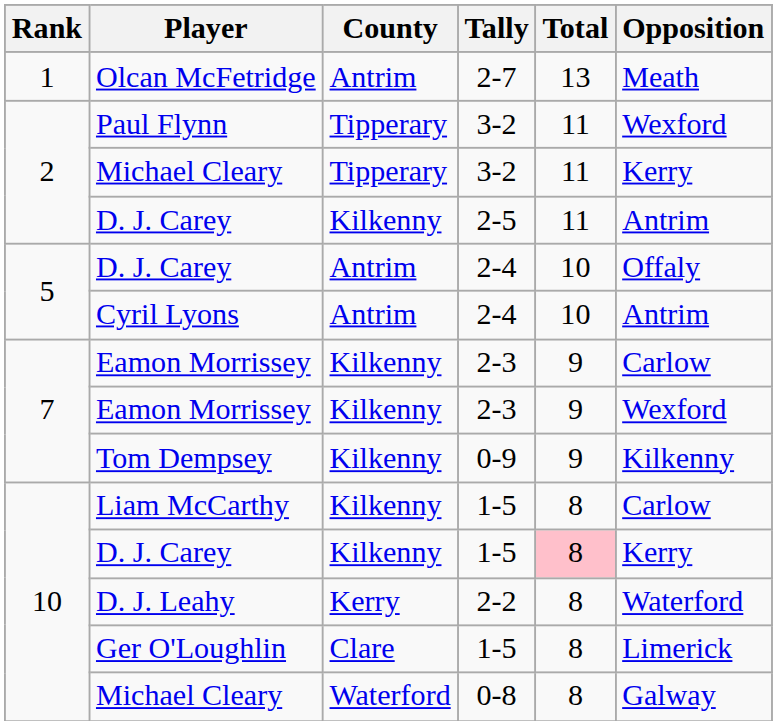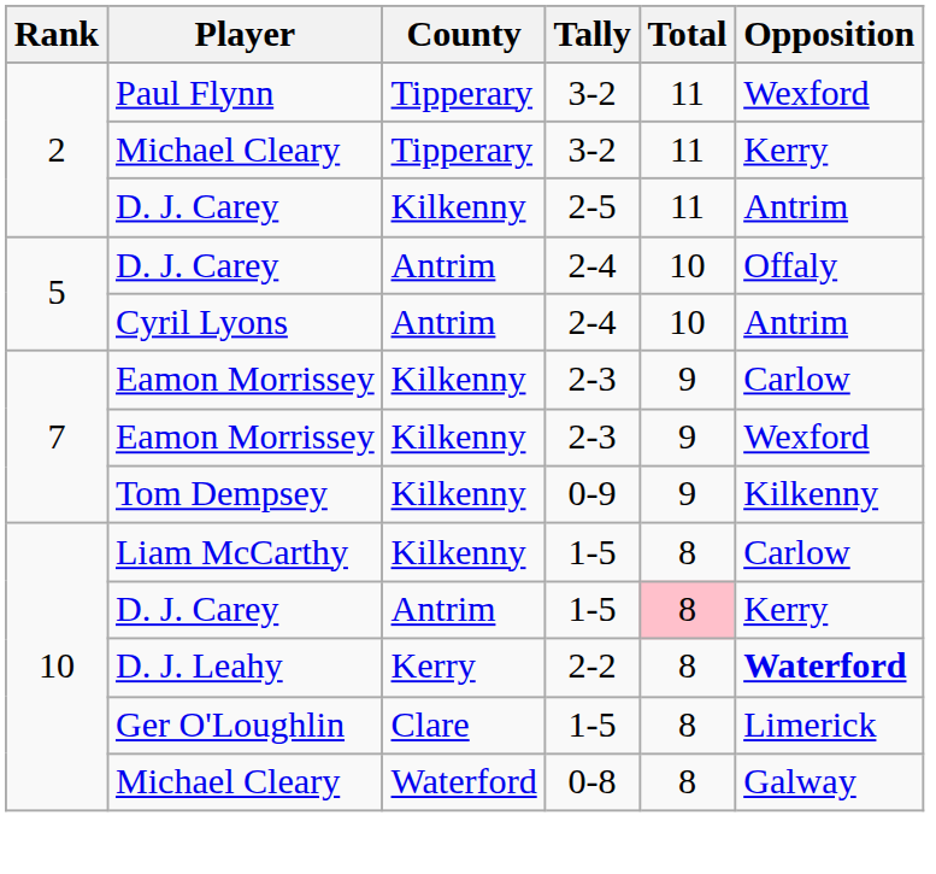 <table class="wikitable">
 <tr>
 <th>Rank</th>
 <th>Player</th>
 <th>County</th>
 <th>Tally</th>
 <th>Total</th>
 <th>Opposition</th>
-</tr>
-<tr>
-<td rowspan=1 align=center>1</td>
-<td><a href='#'>Olcan McFetridge</a></td>
-<td><a href='#'>Antrim</a></td>
-<td align=center>2-7</td>
-<td align=center>13</td>
-<td><a href='#'>Meath</a></td>
 </tr>
 <tr>
 <td rowspan=3 align=center>2</td>
 <td><a href='#'>Paul Flynn</a></td>
 <td><a href='#'>Tipperary</a></td>
 <td align=center>3-2</td>
 <td align=center>11</td>
 <td><a href='#'>Wexford</a></td>
 </tr>
 <tr>
 <td><a href='#'>Michael Cleary</a></td>
 <td><a href='#'>Tipperary</a></td>
 <td align=center>3-2</td>
 <td align=center>11</td>
 <td><a href='#'>Kerry</a></td>
 </tr>
 <tr>
 <td><a href='#'>D. J. Carey</a></td>
 <td><a href='#'>Kilkenny</a></td>
 <td align=center>2-5</td>
 <td align=center>11</td>
 <td><a href='#'>Antrim</a></td>
 </tr>
 <tr>
 <td rowspan=2 align=center>5</td>
 <td><a href='#'>D. J. Carey</a></td>
 <td><a href='#'>Antrim</a></td>
 <td align=center>2-4</td>
 <td align=center>10</td>
 <td><a href='#'>Offaly</a></td>
 </tr>
 <tr>
 <td><a href='#'>Cyril Lyons</a></td>
 <td><a href='#'>Antrim</a></td>
 <td align=center>2-4</td>
 <td align=center>10</td>
 <td><a href='#'>Antrim</a></td>
 </tr>
 <tr>
 <td rowspan=3 align=center>7</td>
 <td><a href='#'>Eamon Morrissey</a></td>
 <td><a href='#'>Kilkenny</a></td>
 <td align=center>2-3</td>
 <td align=center>9</td>
 <td><a href='#'>Carlow</a></td>
 </tr>
 <tr>
 <td><a href='#'>Eamon Morrissey</a></td>
 <td><a href='#'>Kilkenny</a></td>
 <td align=center>2-3</td>
 <td align=center>9</td>
 <td><a href='#'>Wexford</a></td>
 </tr>
 <tr>
 <td><a href='#'>Tom Dempsey</a></td>
 <td><a href='#'>Kilkenny</a></td>
 <td align=center>0-9</td>
 <td align=center>9</td>
 <td><a href='#'>Kilkenny</a></td>
 </tr>
 <tr>
 <td rowspan=5 align=center>10</td>
 <td><a href='#'>Liam McCarthy</a></td>
 <td><a href='#'>Kilkenny</a></td>
 <td align=center>1-5</td>
 <td align=center>8</td>
 <td><a href='#'>Carlow</a></td>
 </tr>
 <tr>
 <td><a href='#'>D. J. Carey</a></td>
-<td><a href='#'>Kilkenny</a></td>
+<td><a href='#'>Antrim</a></td>
 <td align=center>1-5</td>
 <td align=center style="background: pink;">8</td>
 <td><a href='#'>Kerry</a></td>
 </tr>
 <tr>
 <td><a href='#'>D. J. Leahy</a></td>
 <td><a href='#'>Kerry</a></td>
 <td align=center>2-2</td>
 <td align=center>8</td>
-<td><a href='#'>Waterford</a></td>
+<td><strong><a href='#'>Waterford</a></strong></td>
 </tr>
 <tr>
 <td><a href='#'>Ger O'Loughlin</a></td>
 <td><a href='#'>Clare</a></td>
 <td align=center>1-5</td>
 <td align=center>8</td>
 <td><a href='#'>Limerick</a></td>
 </tr>
 <tr>
 <td><a href='#'>Michael Cleary</a></td>
 <td><a href='#'>Waterford</a></td>
 <td align=center>0-8</td>
 <td align=center>8</td>
 <td><a href='#'>Galway</a></td>
 </tr>
 </table>
